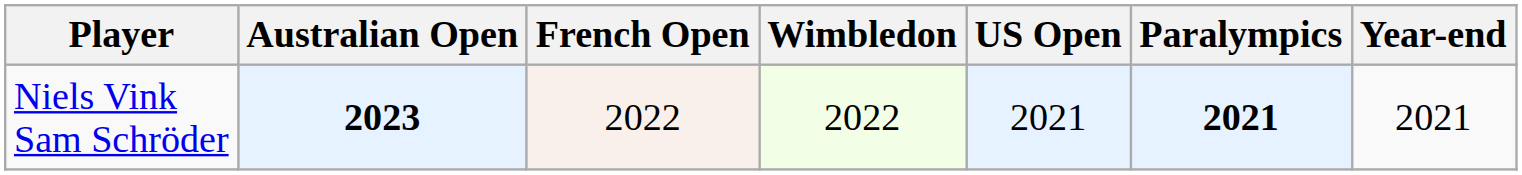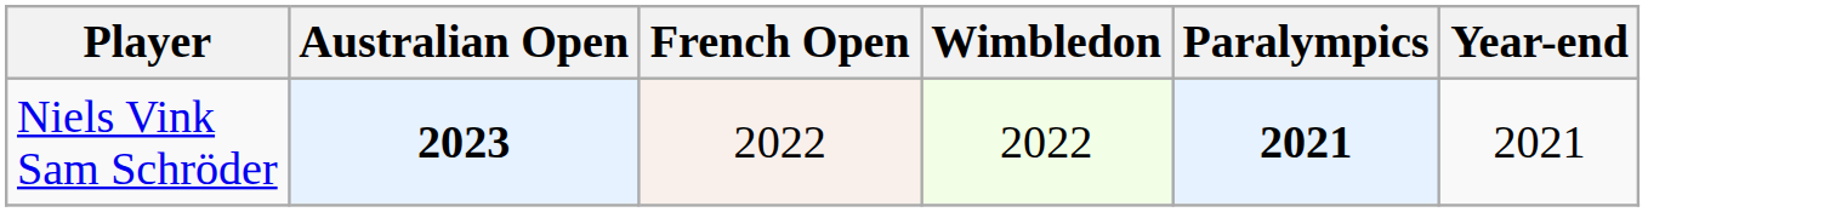 <table class="wikitable sortable" style="text-align:center;">
 <tr>
 <th>Player</th>
 <th>Australian Open</th>
 <th>French Open</th>
 <th>Wimbledon</th>
-<th>US Open</th>
 <th>Paralympics</th>
 <th>Year-end</th>
 </tr>
 <tr>
 <td style="text-align:left;"> <a href='#'>Niels Vink</a><br> <a href='#'>Sam Schröder</a></td>
 <td style="background: #e6f2ff;"><strong>2023</strong></td>
 <td style="background: #f9f0eb;">2022</td>
 <td style="background: #f2ffe6;">2022</td>
-<td style="background: #e6f2ff;">2021</td>
 <td style="background: #e6f2ff;"><strong>2021</strong></td>
 <td>2021</td>
 </tr>
 </table>
